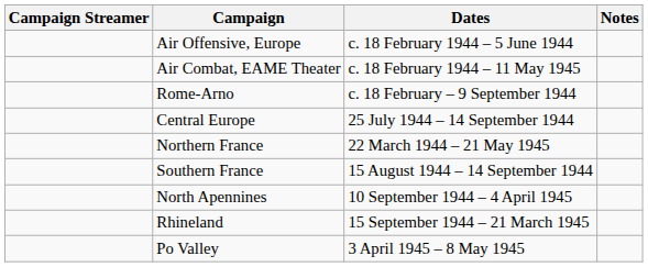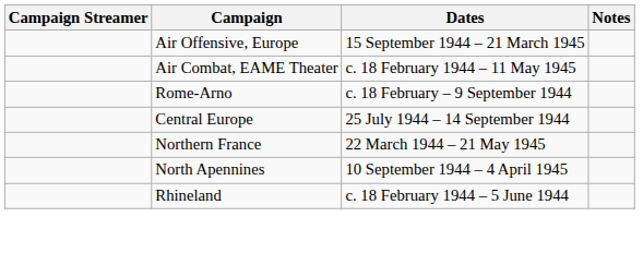 <table class="wikitable">
 <tr style="background:#efefef;">
 <th>Campaign Streamer</th>
 <th>Campaign</th>
 <th>Dates</th>
 <th>Notes</th>
 </tr>
 <tr>
 <td></td>
 <td>Air Offensive, Europe</td>
-<td>c. 18 February 1944 – 5 June 1944</td>
+<td>15 September 1944 – 21 March 1945</td>
 <td></td>
 </tr>
 <tr>
 <td></td>
 <td>Air Combat, EAME Theater</td>
 <td>c. 18 February 1944 – 11 May 1945</td>
 <td></td>
 </tr>
 <tr>
 <td></td>
 <td>Rome-Arno</td>
 <td>c. 18 February – 9 September 1944</td>
 <td></td>
 </tr>
 <tr>
 <td></td>
 <td>Central Europe</td>
 <td>25 July 1944 – 14 September 1944</td>
 <td></td>
 </tr>
 <tr>
 <td></td>
 <td>Northern France</td>
 <td>22 March 1944 – 21 May 1945</td>
 <td></td>
 </tr>
 <tr>
 <td></td>
-<td>Southern France</td>
-<td>15 August 1944 – 14 September 1944</td>
-<td></td>
-</tr>
-<tr>
-<td></td>
 <td>North Apennines</td>
 <td>10 September 1944 – 4 April 1945</td>
 <td></td>
 </tr>
 <tr>
 <td></td>
 <td>Rhineland</td>
-<td>15 September 1944 – 21 March 1945</td>
-<td></td>
-</tr>
-<tr>
-<td></td>
-<td>Po Valley</td>
-<td>3 April 1945 – 8 May 1945</td>
+<td>c. 18 February 1944 – 5 June 1944</td>
 <td></td>
 </tr>
 </table>
